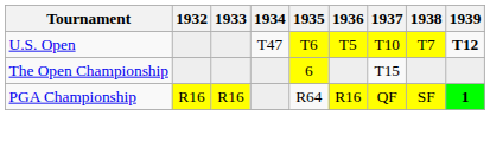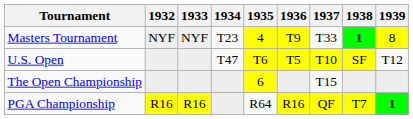 <table class="wikitable" style="font-size:95%;text-align:center;">
 <tr>
 <th>Tournament</th>
 <th>1932</th>
 <th>1933</th>
 <th>1934</th>
 <th>1935</th>
 <th>1936</th>
 <th>1937</th>
 <th>1938</th>
 <th>1939</th>
 </tr>
 <tr>
+<td align=left><a href='#'>Masters Tournament</a></td>
+<td style="background:#eeeeee;">NYF</td>
+<td style="background:#eeeeee;">NYF</td>
+<td>T23</td>
+<td style="background:yellow;">4</td>
+<td style="background:yellow;">T9</td>
+<td>T33</td>
+<td style="background:lime;"><strong>1</strong></td>
+<td style="background:yellow;">8</td>
+</tr>
+<tr>
 <td align=left><a href='#'>U.S. Open</a></td>
 <td style="background:#eeeeee;"></td>
 <td style="background:#eeeeee;"></td>
 <td>T47</td>
 <td style="background:yellow;">T6</td>
 <td style="background:yellow;">T5</td>
 <td style="background:yellow;">T10</td>
-<td style="background:yellow;">T7</td>
-<td><strong>T12</strong></td>
+<td style="background:yellow;">SF</td>
+<td>T12</td>
 </tr>
 <tr>
 <td align=left><a href='#'>The Open Championship</a></td>
 <td style="background:#eeeeee;"></td>
 <td style="background:#eeeeee;"></td>
 <td style="background:#eeeeee;"></td>
 <td style="background:yellow;">6</td>
 <td style="background:#eeeeee;"></td>
 <td>T15</td>
 <td style="background:#eeeeee;"></td>
 <td style="background:#eeeeee;"></td>
 </tr>
 <tr>
 <td align=left><a href='#'>PGA Championship</a></td>
 <td style="background:yellow;">R16</td>
 <td style="background:yellow;">R16</td>
 <td style="background:#eeeeee;"></td>
 <td>R64</td>
 <td style="background:yellow;">R16</td>
 <td style="background:yellow;">QF</td>
-<td style="background:yellow;">SF</td>
+<td style="background:yellow;">T7</td>
 <td style="background:lime;"><strong>1</strong></td>
 </tr>
 </table>
